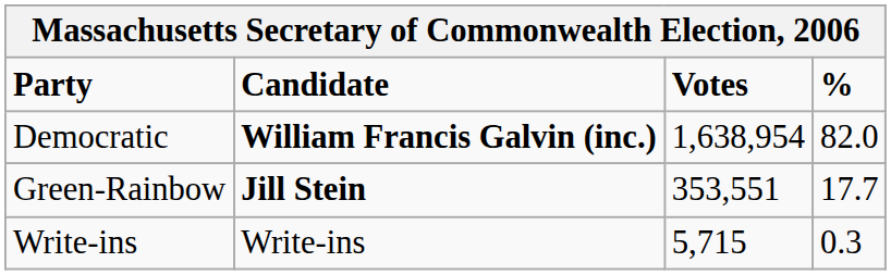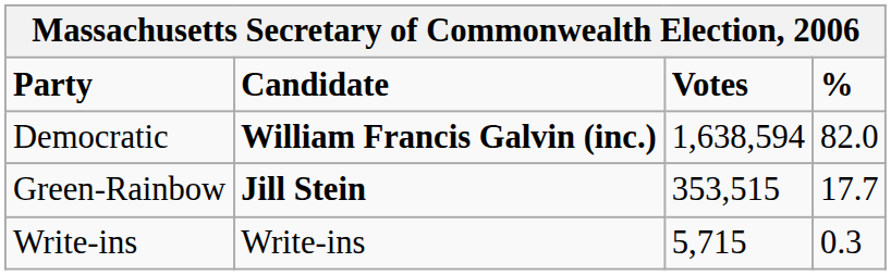 <table class="wikitable">
 <tr>
 <th colspan="4">Massachusetts Secretary of Commonwealth Election, 2006</th>
 </tr>
 <tr>
 <td><strong>Party</strong></td>
 <td><strong>Candidate</strong></td>
 <td><strong>Votes</strong></td>
 <td><strong>%</strong></td>
 </tr>
 <tr>
 <td>Democratic</td>
 <td><strong>William Francis Galvin (inc.)</strong></td>
-<td>1,638,954</td>
+<td>1,638,594</td>
 <td>82.0</td>
 </tr>
 <tr>
 <td>Green-Rainbow</td>
 <td><strong>Jill Stein</strong></td>
-<td>353,551</td>
+<td>353,515</td>
 <td>17.7</td>
 </tr>
 <tr>
 <td>Write-ins</td>
 <td>Write-ins</td>
 <td>5,715</td>
 <td>0.3</td>
 </tr>
 </table>
